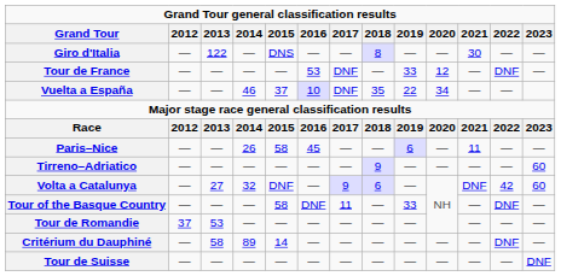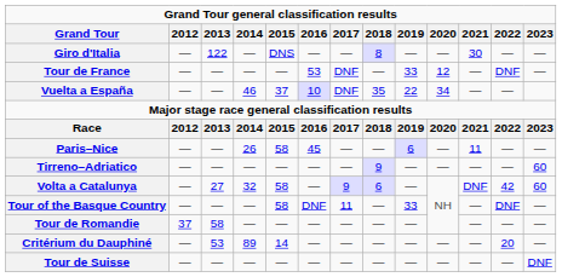 <table class="wikitable plainrowheaders">
 <tr>
 <td colspan=20 align="center"><strong>Grand Tour general classification results</strong></td>
 </tr>
 <tr>
 <th scope="col"><a href='#'>Grand Tour</a></th>
 <th scope="col">2012</th>
 <th scope="col">2013</th>
 <th scope="col">2014</th>
 <th scope="col">2015</th>
 <th scope="col">2016</th>
 <th scope="col">2017</th>
 <th scope="col">2018</th>
 <th scope="col">2019</th>
 <th scope="col">2020</th>
 <th scope="col">2021</th>
 <th scope="col">2022</th>
 <th scope="col">2023</th>
 </tr>
 <tr style="text-align:center;">
 <th scope="row"> <a href='#'>Giro d'Italia</a></th>
 <td>—</td>
 <td><a href='#'>122</a></td>
 <td>—</td>
 <td><a href='#'>DNS</a></td>
 <td>—</td>
 <td>—</td>
 <td style="background:#ddf;"><a href='#'>8</a></td>
 <td>—</td>
 <td>—</td>
 <td><a href='#'>30</a></td>
 <td>—</td>
 <td>—</td>
 </tr>
 <tr style="text-align:center;">
 <th scope="row"> <a href='#'>Tour de France</a></th>
 <td>—</td>
 <td>—</td>
 <td>—</td>
 <td>—</td>
 <td><a href='#'>53</a></td>
 <td><a href='#'>DNF</a></td>
 <td>—</td>
 <td><a href='#'>33</a></td>
 <td><a href='#'>12</a></td>
 <td>—</td>
 <td><a href='#'>DNF</a></td>
 <td>—</td>
 </tr>
 <tr style="text-align:center;">
 <th scope="row"> <a href='#'>Vuelta a España</a></th>
 <td>—</td>
 <td>—</td>
 <td><a href='#'>46</a></td>
 <td><a href='#'>37</a></td>
 <td style="background:#ddf;"><a href='#'>10</a></td>
 <td><a href='#'>DNF</a></td>
 <td><a href='#'>35</a></td>
 <td><a href='#'>22</a></td>
 <td><a href='#'>34</a></td>
 <td>—</td>
 <td>—</td>
 <td></td>
 </tr>
 <tr>
 <td colspan=20 align="center"><strong>Major stage race general classification results</strong></td>
 </tr>
 <tr>
 <th scope="col">Race</th>
 <th scope="col">2012</th>
 <th scope="col">2013</th>
 <th scope="col">2014</th>
 <th scope="col">2015</th>
 <th scope="col">2016</th>
 <th scope="col">2017</th>
 <th scope="col">2018</th>
 <th scope="col">2019</th>
 <th scope="col">2020</th>
 <th scope="col">2021</th>
 <th scope="col">2022</th>
 <th scope="col">2023</th>
 </tr>
 <tr style="text-align:center;">
 <th scope="row"> <a href='#'>Paris–Nice</a></th>
 <td>—</td>
 <td>—</td>
 <td><a href='#'>26</a></td>
 <td><a href='#'>58</a></td>
 <td><a href='#'>45</a></td>
 <td>—</td>
 <td>—</td>
 <td style="background:#ddf;"><a href='#'>6</a></td>
 <td>—</td>
 <td><a href='#'>11</a></td>
 <td>—</td>
 <td>—</td>
 </tr>
 <tr style="text-align:center;">
 <th scope="row"> <a href='#'>Tirreno–Adriatico</a></th>
 <td>—</td>
 <td>—</td>
 <td>—</td>
 <td>—</td>
 <td>—</td>
 <td>—</td>
 <td style="background:#ddf;"><a href='#'>9</a></td>
 <td>—</td>
 <td>—</td>
 <td>—</td>
 <td>—</td>
 <td><a href='#'>60</a></td>
 </tr>
 <tr style="text-align:center;">
 <th scope="row"> <a href='#'>Volta a Catalunya</a></th>
 <td>—</td>
 <td><a href='#'>27</a></td>
 <td><a href='#'>32</a></td>
-<td><a href='#'>DNF</a></td>
+<td><a href='#'>58</a></td>
 <td>—</td>
 <td style="background:#ddf;"><a href='#'>9</a></td>
 <td style="background:#ddf;"><a href='#'>6</a></td>
 <td>—</td>
 <td style="color:#4d4d4d;" rowspan=3>NH</td>
 <td><a href='#'>DNF</a></td>
 <td><a href='#'>42</a></td>
 <td><a href='#'>60</a></td>
 </tr>
 <tr style="text-align:center;">
 <th scope="row"> <a href='#'>Tour of the Basque Country</a></th>
 <td>—</td>
 <td>—</td>
 <td>—</td>
 <td><a href='#'>58</a></td>
 <td><a href='#'>DNF</a></td>
 <td><a href='#'>11</a></td>
 <td>—</td>
 <td><a href='#'>33</a></td>
 <td>—</td>
 <td><a href='#'>DNF</a></td>
 <td>—</td>
 </tr>
 <tr style="text-align:center;">
 <th scope="row"> <a href='#'>Tour de Romandie</a></th>
 <td><a href='#'>37</a></td>
-<td><a href='#'>53</a></td>
+<td><a href='#'>58</a></td>
 <td>—</td>
 <td>—</td>
 <td>—</td>
 <td>—</td>
 <td>—</td>
 <td>—</td>
 <td>—</td>
 <td>—</td>
 <td>—</td>
 </tr>
 <tr style="text-align:center;">
 <th scope="row"> <a href='#'>Critérium du Dauphiné</a></th>
 <td>—</td>
-<td><a href='#'>58</a></td>
+<td><a href='#'>53</a></td>
 <td><a href='#'>89</a></td>
 <td><a href='#'>14</a></td>
 <td>—</td>
 <td>—</td>
 <td>—</td>
 <td>—</td>
 <td>—</td>
 <td>—</td>
-<td><a href='#'>DNF</a></td>
+<td><a href='#'>20</a></td>
 <td>—</td>
 </tr>
 <tr style="text-align:center;">
 <th scope="row"> <a href='#'>Tour de Suisse</a></th>
 <td>—</td>
 <td>—</td>
 <td>—</td>
 <td>—</td>
 <td>—</td>
 <td>—</td>
 <td>—</td>
 <td>—</td>
 <td>—</td>
 <td>—</td>
 <td>—</td>
 <td><a href='#'>DNF</a></td>
 </tr>
 </table>
